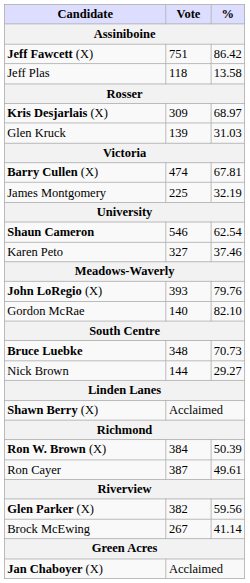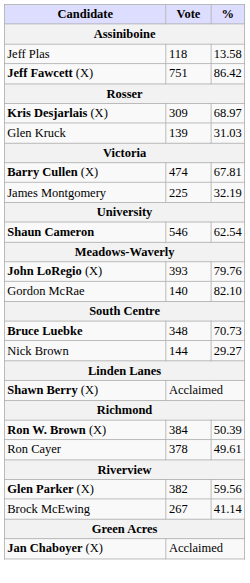 <table class="wikitable">
 <tr>
 <th style="background:#ddf; width:200px;">Candidate</th>
 <th style="background:#ddf; width:50px;">Vote</th>
 <th style="background:#ddf; width:30px;">%</th>
 </tr>
 <tr>
 <th colspan="3">Assiniboine</th>
 </tr>
 <tr>
+<td>Jeff Plas</td>
+<td>118</td>
+<td>13.58</td>
+</tr>
+<tr>
 <td><strong>Jeff Fawcett</strong> (X)</td>
 <td>751</td>
 <td>86.42</td>
-</tr>
-<tr>
-<td>Jeff Plas</td>
-<td>118</td>
-<td>13.58</td>
 </tr>
 <tr>
 <th colspan="3">Rosser</th>
 </tr>
 <tr>
 <td><strong>Kris Desjarlais</strong> (X)</td>
 <td>309</td>
 <td>68.97</td>
 </tr>
 <tr>
 <td>Glen Kruck</td>
 <td>139</td>
 <td>31.03</td>
 </tr>
 <tr>
 <th colspan="3">Victoria</th>
 </tr>
 <tr>
 <td><strong>Barry Cullen</strong> (X)</td>
 <td>474</td>
 <td>67.81</td>
 </tr>
 <tr>
 <td>James Montgomery</td>
 <td>225</td>
 <td>32.19</td>
 </tr>
 <tr>
 <th colspan="3">University</th>
 </tr>
 <tr>
 <td><strong>Shaun Cameron</strong></td>
 <td>546</td>
 <td>62.54</td>
-</tr>
-<tr>
-<td>Karen Peto</td>
-<td>327</td>
-<td>37.46</td>
 </tr>
 <tr>
 <th colspan="3">Meadows-Waverly</th>
 </tr>
 <tr>
 <td><strong>John LoRegio</strong> (X)</td>
 <td>393</td>
 <td>79.76</td>
 </tr>
 <tr>
 <td>Gordon McRae</td>
 <td>140</td>
 <td>82.10</td>
 </tr>
 <tr>
 <th colspan="3">South Centre</th>
 </tr>
 <tr>
 <td><strong>Bruce Luebke</strong></td>
 <td>348</td>
 <td>70.73</td>
 </tr>
 <tr>
 <td>Nick Brown</td>
 <td>144</td>
 <td>29.27</td>
 </tr>
 <tr>
 <th colspan="3">Linden Lanes</th>
 </tr>
 <tr>
 <td><strong>Shawn Berry</strong> (X)</td>
 <td colspan="2">Acclaimed</td>
 </tr>
 <tr>
 <th colspan="3">Richmond</th>
 </tr>
 <tr>
 <td><strong>Ron W. Brown</strong> (X)</td>
 <td>384</td>
 <td>50.39</td>
 </tr>
 <tr>
 <td>Ron Cayer</td>
-<td>387</td>
+<td>378</td>
 <td>49.61</td>
 </tr>
 <tr>
 <th colspan="3">Riverview</th>
 </tr>
 <tr>
 <td><strong>Glen Parker</strong> (X)</td>
 <td>382</td>
 <td>59.56</td>
 </tr>
 <tr>
 <td>Brock McEwing</td>
 <td>267</td>
 <td>41.14</td>
 </tr>
 <tr>
 <th colspan="3">Green Acres</th>
 </tr>
 <tr>
 <td><strong>Jan Chaboyer</strong> (X)</td>
 <td colspan="2">Acclaimed</td>
 </tr>
 </table>
